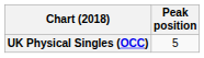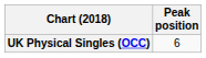 <table class="wikitable sortable plainrowheaders" style="text-align:center">
 <tr>
 <th scope="col">Chart (2018)</th>
 <th scope="col">Peak<br> position</th>
 </tr>
 <tr>
 <th scope=row>UK Physical Singles (<a href='#'>OCC</a>)</th>
-<td>5</td>
+<td>6</td>
 </tr>
 </table>
